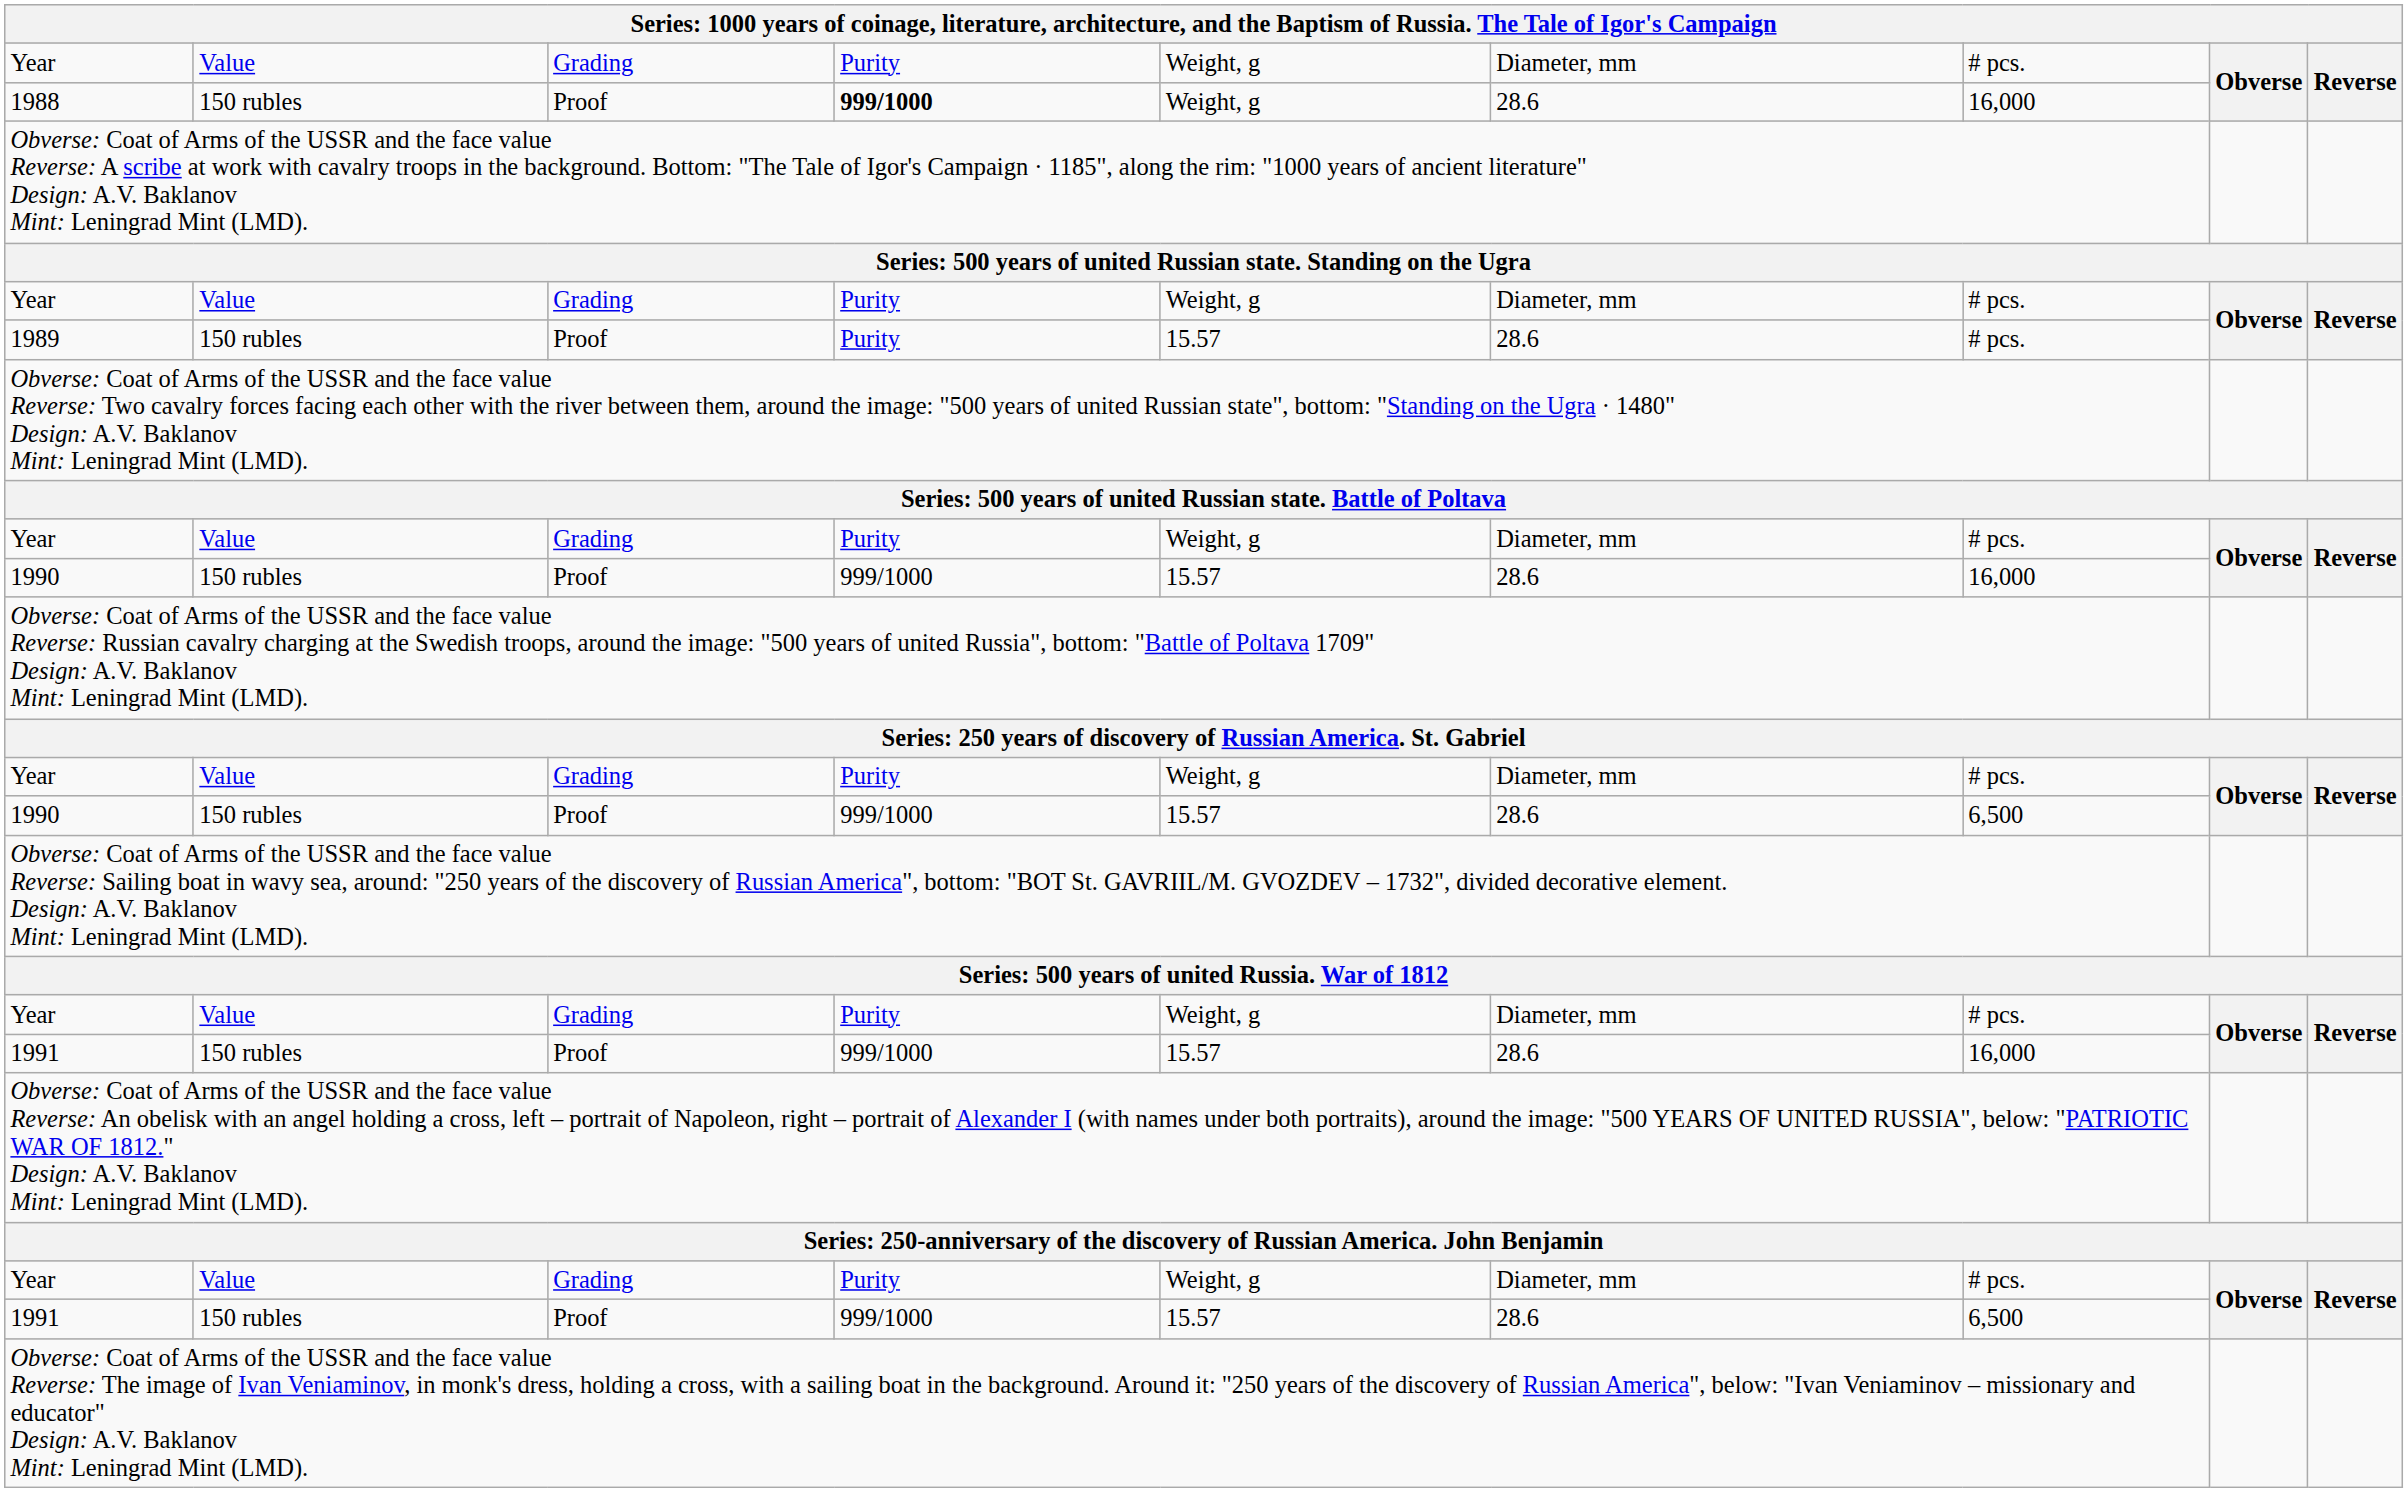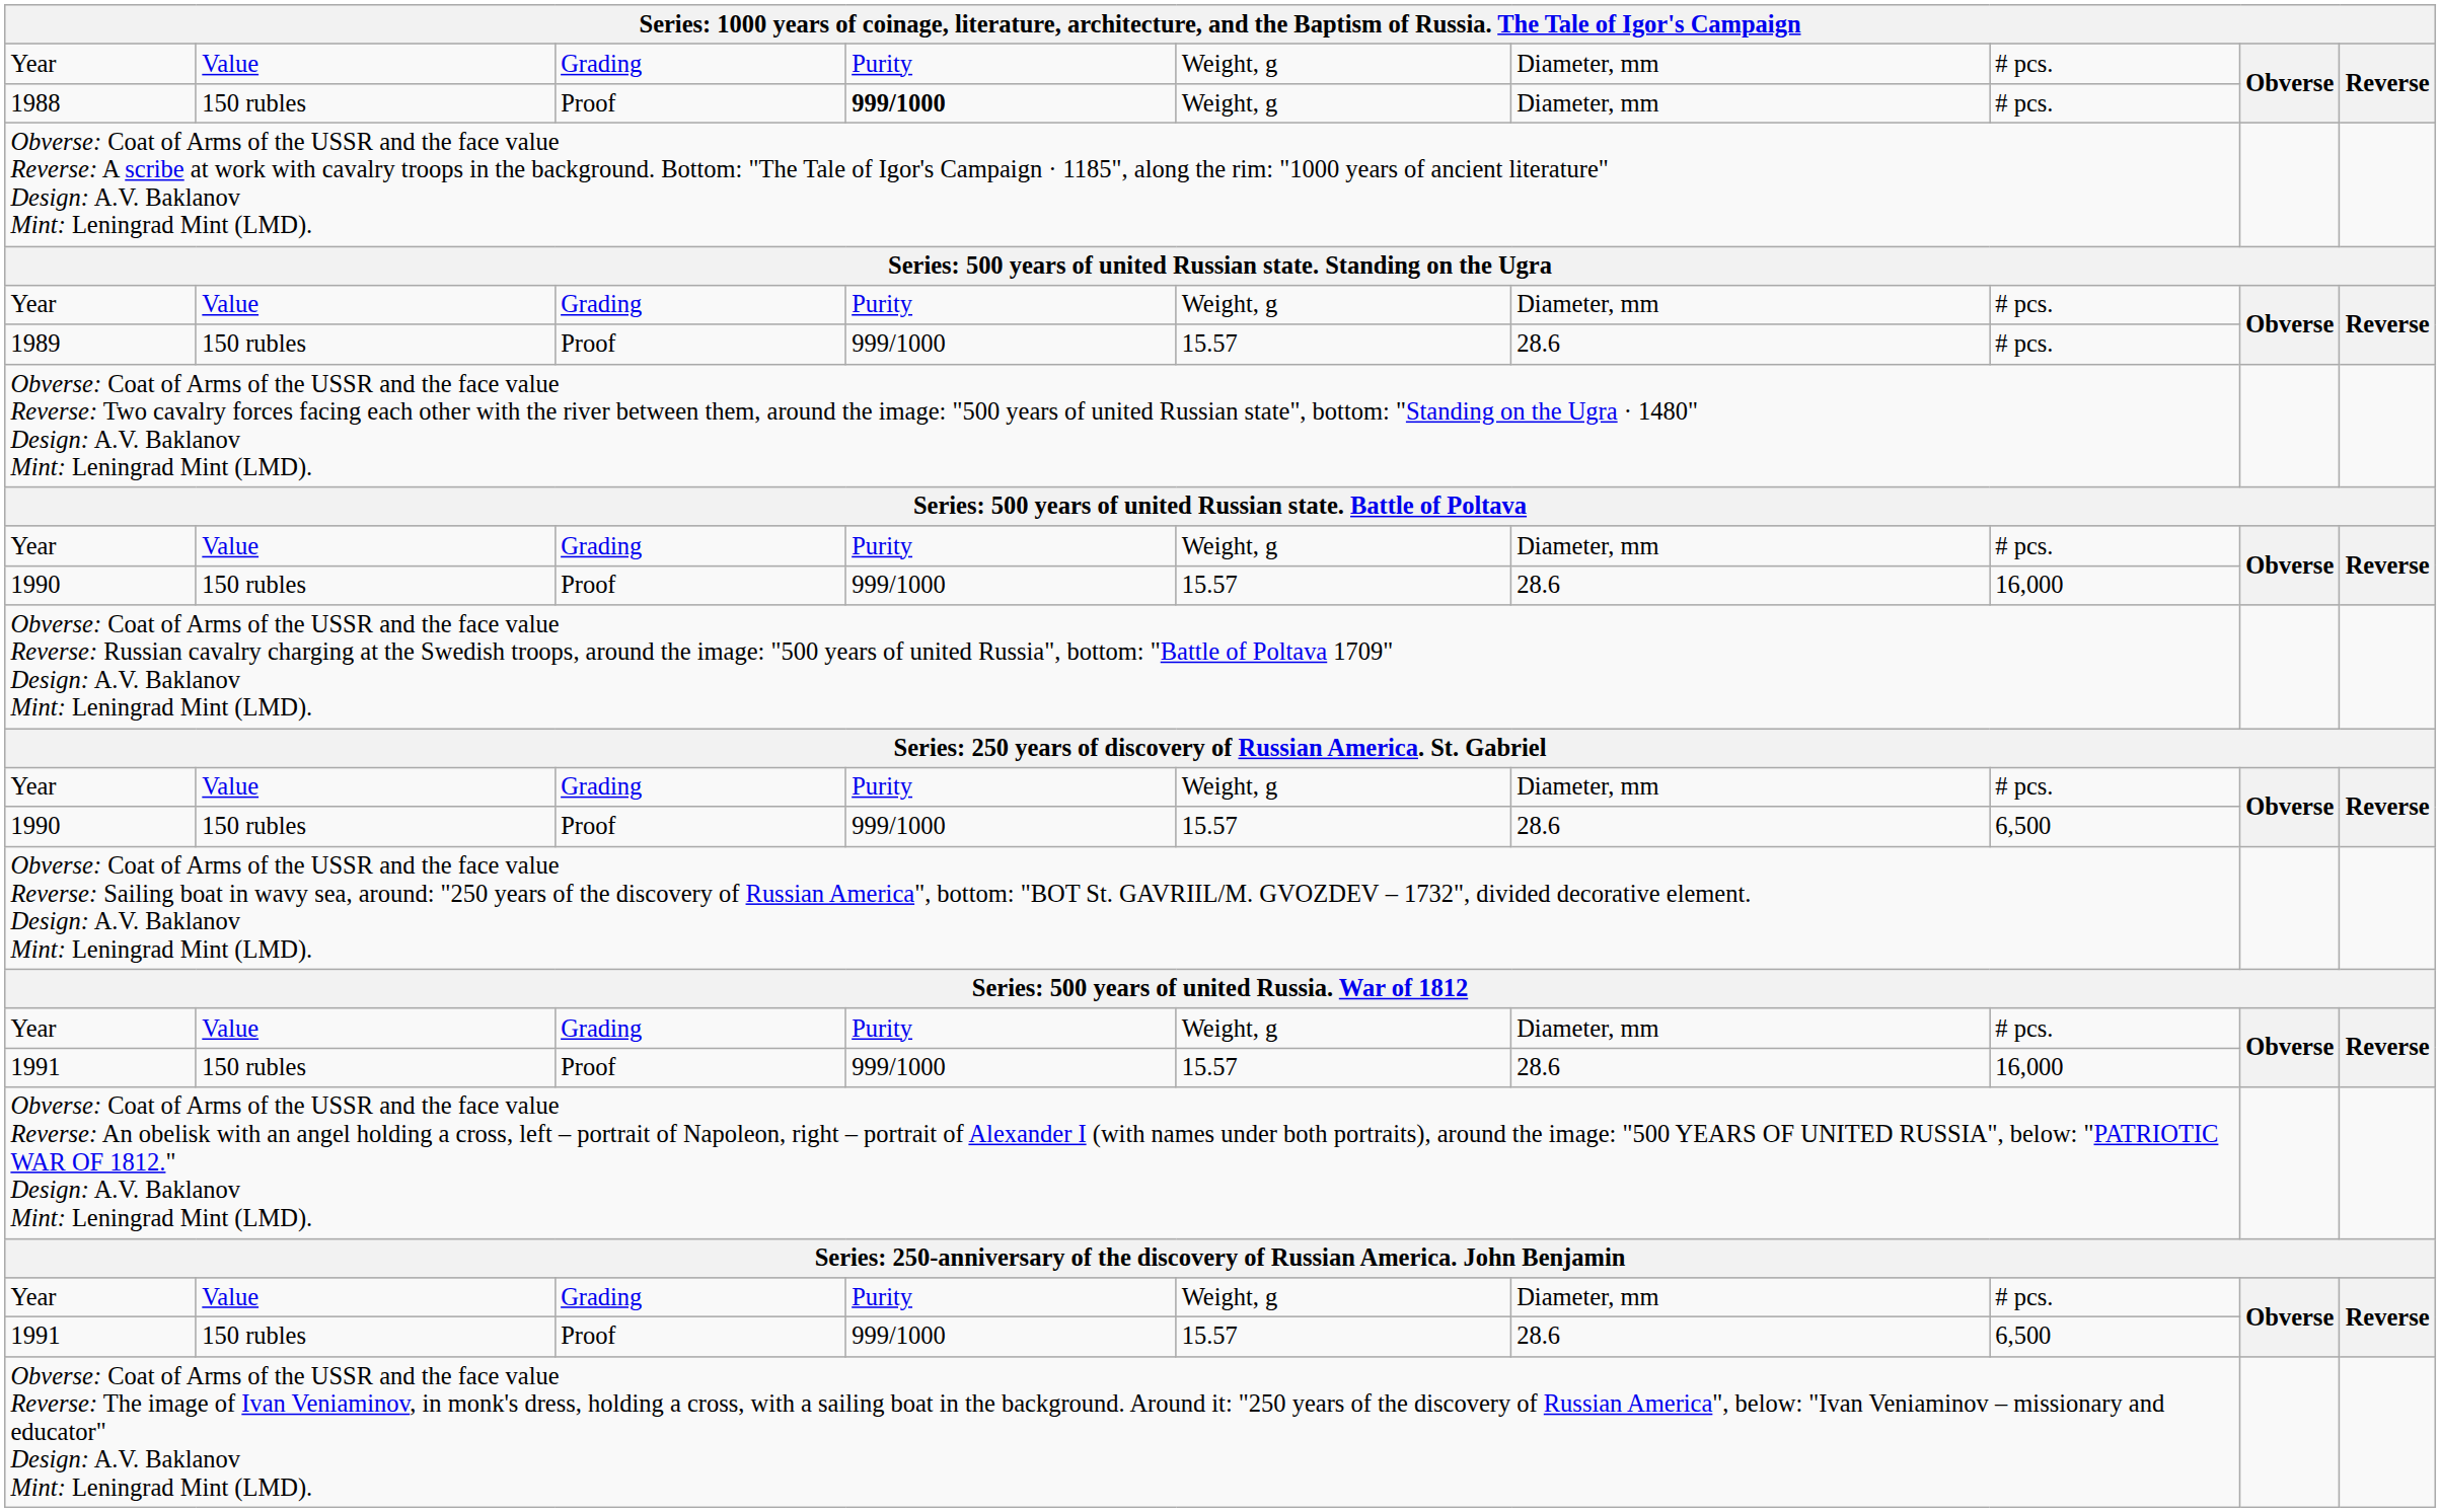 <table class = "wikitable">
 <tr>
 <th Colspan = 9>Series: 1000 years of coinage, literature, architecture, and the Baptism of Russia. <a href='#'>The Tale of Igor's Campaign</a></th>
 </tr>
 <tr>
 <td>Year</td>
 <td><a href='#'>Value</a></td>
 <td><a href='#'>Grading</a></td>
 <td><a href='#'>Purity</a></td>
 <td>Weight, g</td>
 <td>Diameter, mm</td>
 <td># pcs.</td>
 <th rowspan = 2>Obverse</th>
 <th rowspan = 2>Reverse</th>
 </tr>
 <tr>
 <td>1988</td>
 <td>150 rubles</td>
 <td>Proof</td>
 <td><strong>999/1000</strong></td>
 <td>Weight, g</td>
-<td>28.6</td>
-<td>16,000</td>
+<td>Diameter, mm</td>
+<td># pcs.</td>
 </tr>
 <tr>
 <td colspan="7" style="text-align:left;"><em>Obverse:</em> Coat of Arms of the USSR and the face value<br><em>Reverse:</em> A <a href='#'>scribe</a> at work with cavalry troops in the background. Bottom: "The Tale of Igor's Campaign · 1185", along the rim: "1000 years of ancient literature"<br><em>Design:</em> A.V. Baklanov<br><em>Mint:</em> Leningrad Mint (LMD).</td>
 <td></td>
 <td></td>
 </tr>
 <tr>
 <th Colspan = 9>Series: 500 years of united Russian state. Standing on the Ugra</th>
 </tr>
 <tr>
 <td>Year</td>
 <td><a href='#'>Value</a></td>
 <td><a href='#'>Grading</a></td>
 <td><a href='#'>Purity</a></td>
 <td>Weight, g</td>
 <td>Diameter, mm</td>
 <td># pcs.</td>
 <th rowspan = 2>Obverse</th>
 <th rowspan = 2>Reverse</th>
 </tr>
 <tr>
 <td>1989</td>
 <td>150 rubles</td>
 <td>Proof</td>
-<td><a href='#'>Purity</a></td>
+<td>999/1000</td>
 <td>15.57</td>
 <td>28.6</td>
 <td># pcs.</td>
 </tr>
 <tr>
 <td colspan="7" style="text-align:left;"><em>Obverse:</em> Coat of Arms of the USSR and the face value<br><em>Reverse:</em> Two cavalry forces facing each other with the river between them, around the image: "500 years of united Russian state", bottom: "<a href='#'>Standing on the Ugra</a> · 1480"<br><em>Design:</em> A.V. Baklanov<br><em>Mint:</em> Leningrad Mint (LMD).</td>
 <td></td>
 <td></td>
 </tr>
 <tr>
 <th Colspan = 9>Series: 500 years of united Russian state. <a href='#'>Battle of Poltava</a></th>
 </tr>
 <tr>
 <td>Year</td>
 <td><a href='#'>Value</a></td>
 <td><a href='#'>Grading</a></td>
 <td><a href='#'>Purity</a></td>
 <td>Weight, g</td>
 <td>Diameter, mm</td>
 <td># pcs.</td>
 <th rowspan = 2>Obverse</th>
 <th rowspan = 2>Reverse</th>
 </tr>
 <tr>
 <td>1990</td>
 <td>150 rubles</td>
 <td>Proof</td>
 <td>999/1000</td>
 <td>15.57</td>
 <td>28.6</td>
 <td>16,000</td>
 </tr>
 <tr>
 <td colspan="7" style="text-align:left;"><em>Obverse:</em> Coat of Arms of the USSR and the face value<br><em>Reverse:</em> Russian cavalry charging at the Swedish troops, around the image: "500 years of united Russia", bottom: "<a href='#'>Battle of Poltava</a> 1709"<br><em>Design:</em> A.V. Baklanov<br><em>Mint:</em> Leningrad Mint (LMD).</td>
 <td></td>
 <td></td>
 </tr>
 <tr>
 <th Colspan = 9>Series: 250 years of discovery of <a href='#'>Russian America</a>. St. Gabriel</th>
 </tr>
 <tr>
 <td>Year</td>
 <td><a href='#'>Value</a></td>
 <td><a href='#'>Grading</a></td>
 <td><a href='#'>Purity</a></td>
 <td>Weight, g</td>
 <td>Diameter, mm</td>
 <td># pcs.</td>
 <th rowspan = 2>Obverse</th>
 <th rowspan = 2>Reverse</th>
 </tr>
 <tr>
 <td>1990</td>
 <td>150 rubles</td>
 <td>Proof</td>
 <td>999/1000</td>
 <td>15.57</td>
 <td>28.6</td>
 <td>6,500</td>
 </tr>
 <tr>
 <td colspan="7" style="text-align:left;"><em>Obverse:</em> Coat of Arms of the USSR and the face value<br><em>Reverse:</em> Sailing boat in wavy sea, around: "250 years of the discovery of <a href='#'>Russian America</a>", bottom: "BOT St. GAVRIIL/M. GVOZDEV – 1732", divided decorative element.<br><em>Design:</em> A.V. Baklanov<br><em>Mint:</em> Leningrad Mint (LMD).</td>
 <td></td>
 <td></td>
 </tr>
 <tr>
 <th Colspan = 9>Series: 500 years of united Russia. <a href='#'>War of 1812</a></th>
 </tr>
 <tr>
 <td>Year</td>
 <td><a href='#'>Value</a></td>
 <td><a href='#'>Grading</a></td>
 <td><a href='#'>Purity</a></td>
 <td>Weight, g</td>
 <td>Diameter, mm</td>
 <td># pcs.</td>
 <th rowspan = 2>Obverse</th>
 <th rowspan = 2>Reverse</th>
 </tr>
 <tr>
 <td>1991</td>
 <td>150 rubles</td>
 <td>Proof</td>
 <td>999/1000</td>
 <td>15.57</td>
 <td>28.6</td>
 <td>16,000</td>
 </tr>
 <tr>
 <td colspan="7" style="text-align:left;"><em>Obverse:</em> Coat of Arms of the USSR and the face value<br><em>Reverse:</em> An obelisk with an angel holding a cross, left – portrait of Napoleon, right – portrait of <a href='#'>Alexander I</a> (with names under both portraits), around the image: "500 YEARS OF UNITED RUSSIA", below: "<a href='#'>PATRIOTIC WAR OF 1812.</a>"<br><em>Design:</em> A.V. Baklanov<br><em>Mint:</em> Leningrad Mint (LMD).</td>
 <td></td>
 <td></td>
 </tr>
 <tr>
 <th Colspan = 9>Series: 250-anniversary of the discovery of Russian America. John Benjamin</th>
 </tr>
 <tr>
 <td>Year</td>
 <td><a href='#'>Value</a></td>
 <td><a href='#'>Grading</a></td>
 <td><a href='#'>Purity</a></td>
 <td>Weight, g</td>
 <td>Diameter, mm</td>
 <td># pcs.</td>
 <th rowspan = 2>Obverse</th>
 <th rowspan = 2>Reverse</th>
 </tr>
 <tr>
 <td>1991</td>
 <td>150 rubles</td>
 <td>Proof</td>
 <td>999/1000</td>
 <td>15.57</td>
 <td>28.6</td>
 <td>6,500</td>
 </tr>
 <tr>
 <td colspan="7" style="text-align:left;"><em>Obverse:</em> Coat of Arms of the USSR and the face value<br><em>Reverse:</em> The image of <a href='#'>Ivan Veniaminov</a>, in monk's dress, holding a cross, with a sailing boat in the background. Around it: "250 years of the discovery of <a href='#'>Russian America</a>", below: "Ivan Veniaminov – missionary and educator"<br><em>Design:</em> A.V. Baklanov<br><em>Mint:</em> Leningrad Mint (LMD).</td>
 <td></td>
 <td></td>
 </tr>
 </table>
